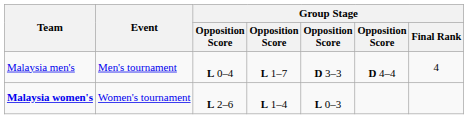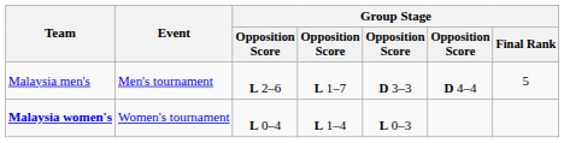 <table class="wikitable" style="font-size:90%">
 <tr>
 <th rowspan=2>Team</th>
 <th rowspan=2>Event</th>
 <th colspan=5>Group Stage</th>
 </tr>
 <tr style="font-size:95%">
 <th>Opposition<br>Score</th>
 <th>Opposition<br>Score</th>
 <th>Opposition<br>Score</th>
 <th>Opposition<br>Score</th>
 <th>Final Rank</th>
 </tr>
 <tr align=center>
 <td align=left><a href='#'>Malaysia men's</a></td>
 <td align=left><a href='#'>Men's tournament</a></td>
-<td><br><strong>L</strong> 0–4</td>
+<td><br><strong>L</strong> 2–6</td>
 <td><br><strong>L</strong> 1–7</td>
 <td><br><strong>D</strong> 3–3</td>
 <td><br><strong>D</strong> 4–4</td>
-<td>4</td>
+<td>5</td>
 </tr>
 <tr align=center>
 <td align=left><strong><a href='#'>Malaysia women's</a></strong></td>
 <td align=left><a href='#'>Women's tournament</a></td>
-<td><br><strong>L</strong> 2–6</td>
+<td><br><strong>L</strong> 0–4</td>
 <td><br><strong>L</strong> 1–4</td>
 <td><br><strong>L</strong> 0–3</td>
 <td></td>
 <td></td>
 </tr>
 </table>
